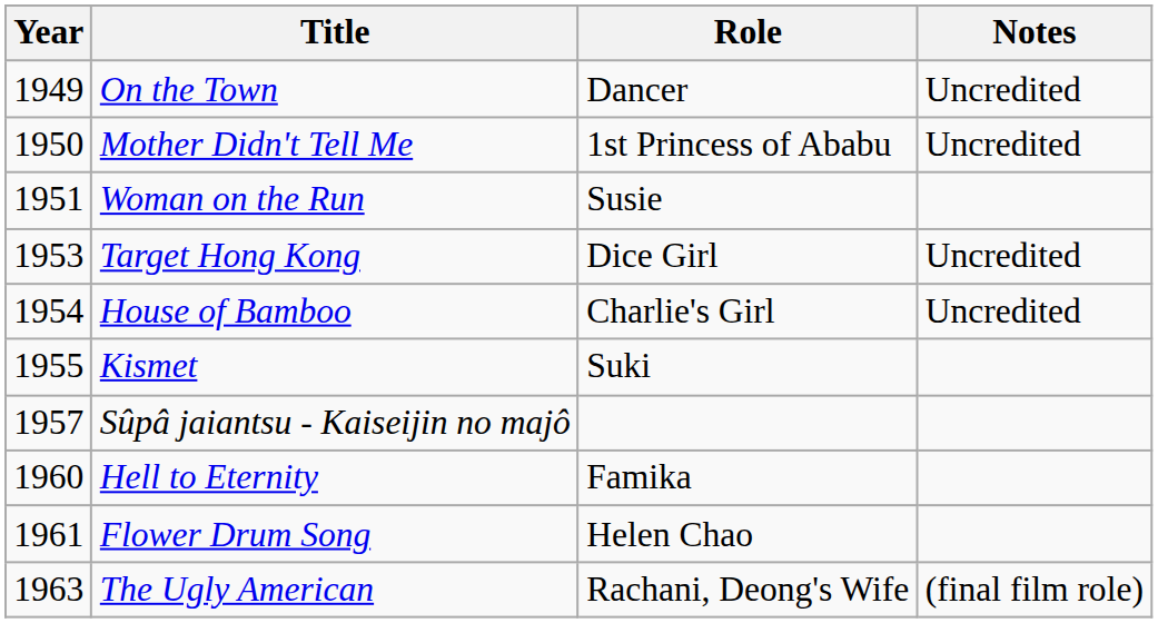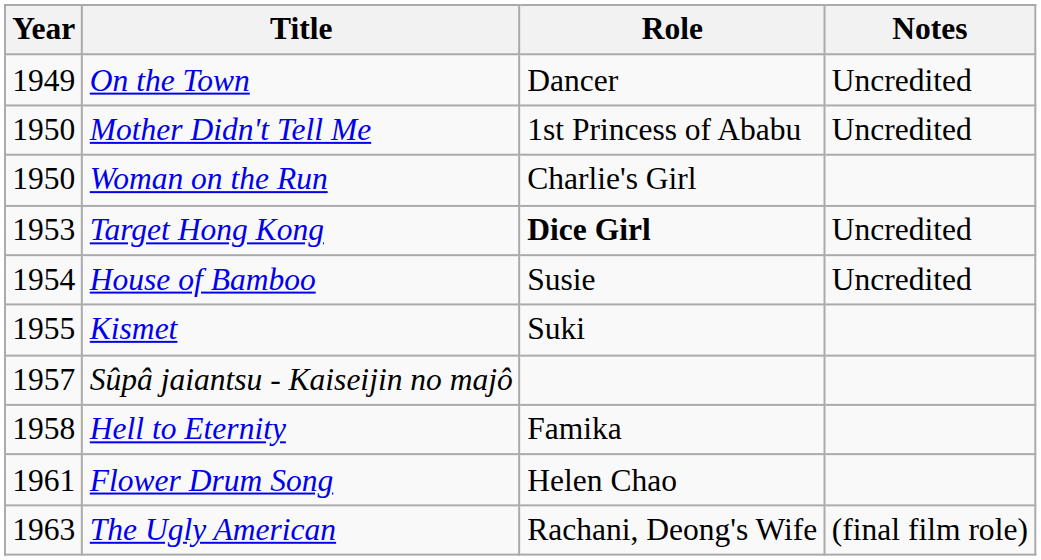 <table class="wikitable">
 <tr>
 <th>Year</th>
 <th>Title</th>
 <th>Role</th>
 <th>Notes</th>
 </tr>
 <tr>
 <td>1949</td>
 <td><em><a href='#'>On the Town</a></em></td>
 <td>Dancer</td>
 <td>Uncredited</td>
 </tr>
 <tr>
 <td>1950</td>
 <td><em><a href='#'>Mother Didn't Tell Me</a></em></td>
 <td>1st Princess of Ababu</td>
 <td>Uncredited</td>
 </tr>
 <tr>
-<td>1951</td>
+<td>1950</td>
 <td><em><a href='#'>Woman on the Run</a></em></td>
-<td>Susie</td>
+<td>Charlie's Girl</td>
 <td></td>
 </tr>
 <tr>
 <td>1953</td>
 <td><em><a href='#'>Target Hong Kong</a></em></td>
-<td>Dice Girl</td>
+<td><strong>Dice Girl</strong></td>
 <td>Uncredited</td>
 </tr>
 <tr>
 <td>1954</td>
 <td><em><a href='#'>House of Bamboo</a></em></td>
-<td>Charlie's Girl</td>
+<td>Susie</td>
 <td>Uncredited</td>
 </tr>
 <tr>
 <td>1955</td>
 <td><em><a href='#'>Kismet</a></em></td>
 <td>Suki</td>
 <td></td>
 </tr>
 <tr>
 <td>1957</td>
 <td><em>Sûpâ jaiantsu - Kaiseijin no majô</em></td>
 <td></td>
 <td></td>
 </tr>
 <tr>
-<td>1960</td>
+<td>1958</td>
 <td><em><a href='#'>Hell to Eternity</a></em></td>
 <td>Famika</td>
 <td></td>
 </tr>
 <tr>
 <td>1961</td>
 <td><em><a href='#'>Flower Drum Song</a></em></td>
 <td>Helen Chao</td>
 <td></td>
 </tr>
 <tr>
 <td>1963</td>
 <td><em><a href='#'>The Ugly American</a></em></td>
 <td>Rachani, Deong's Wife</td>
 <td>(final film role)</td>
 </tr>
 </table>
